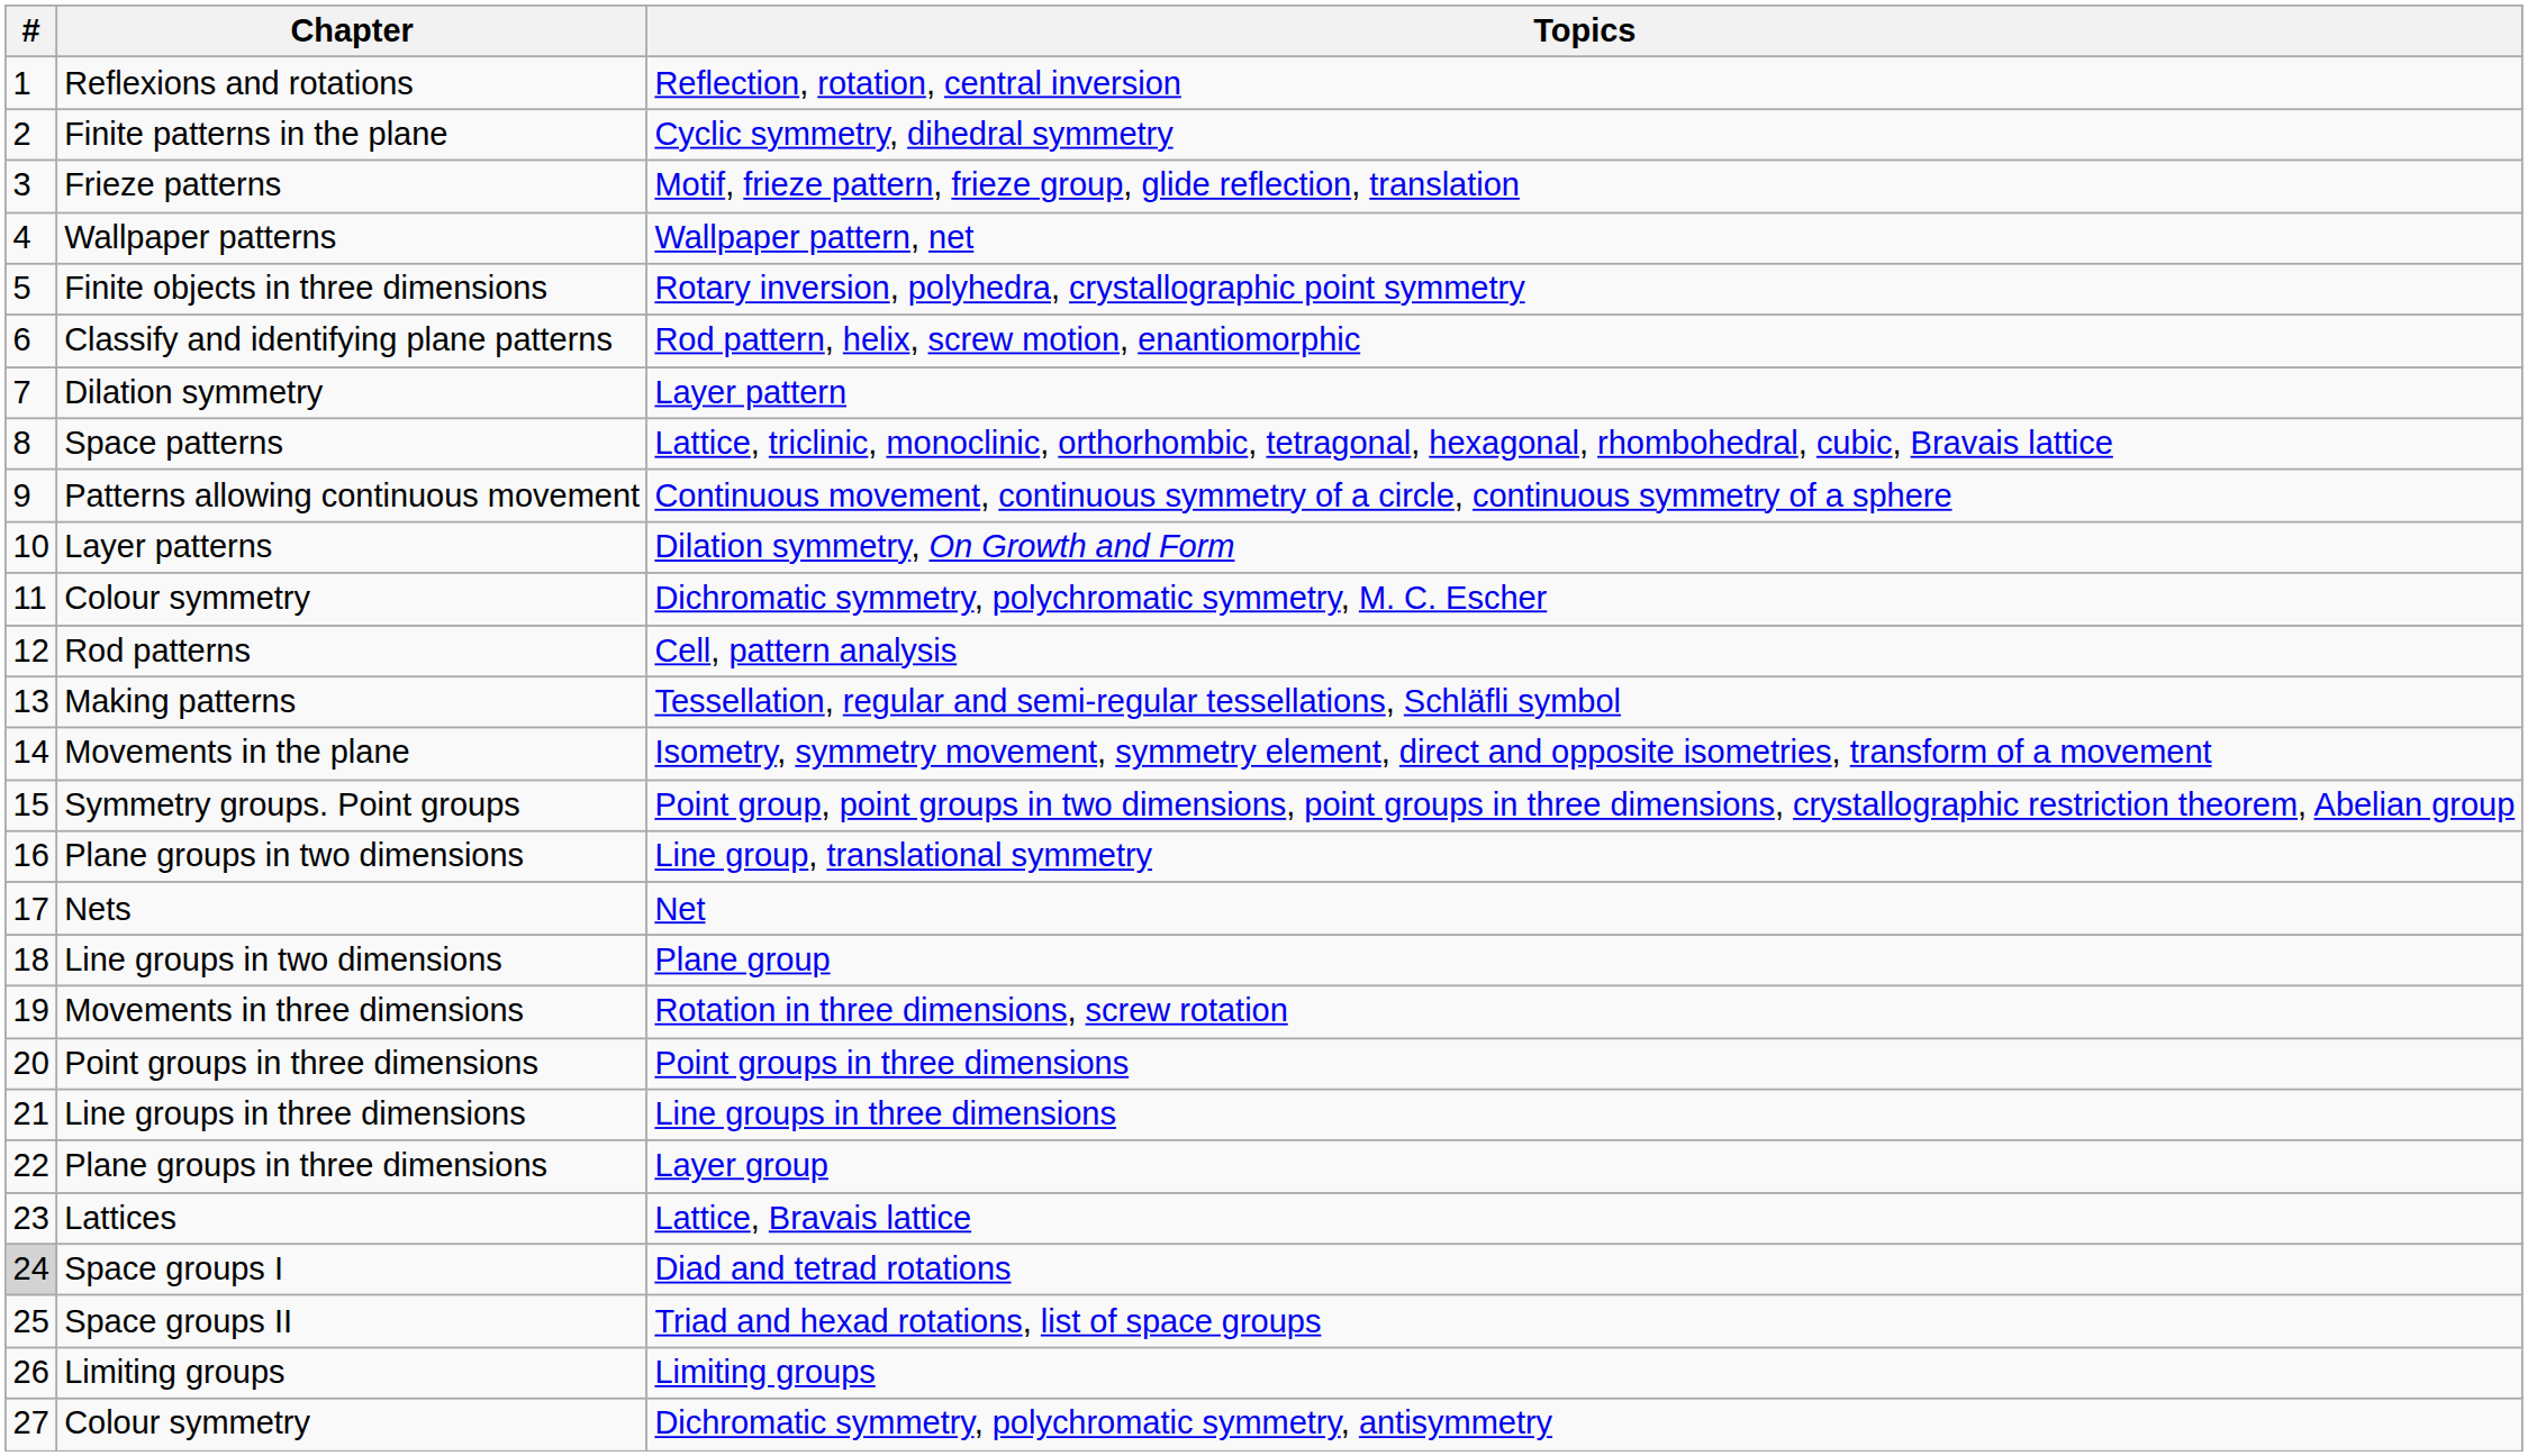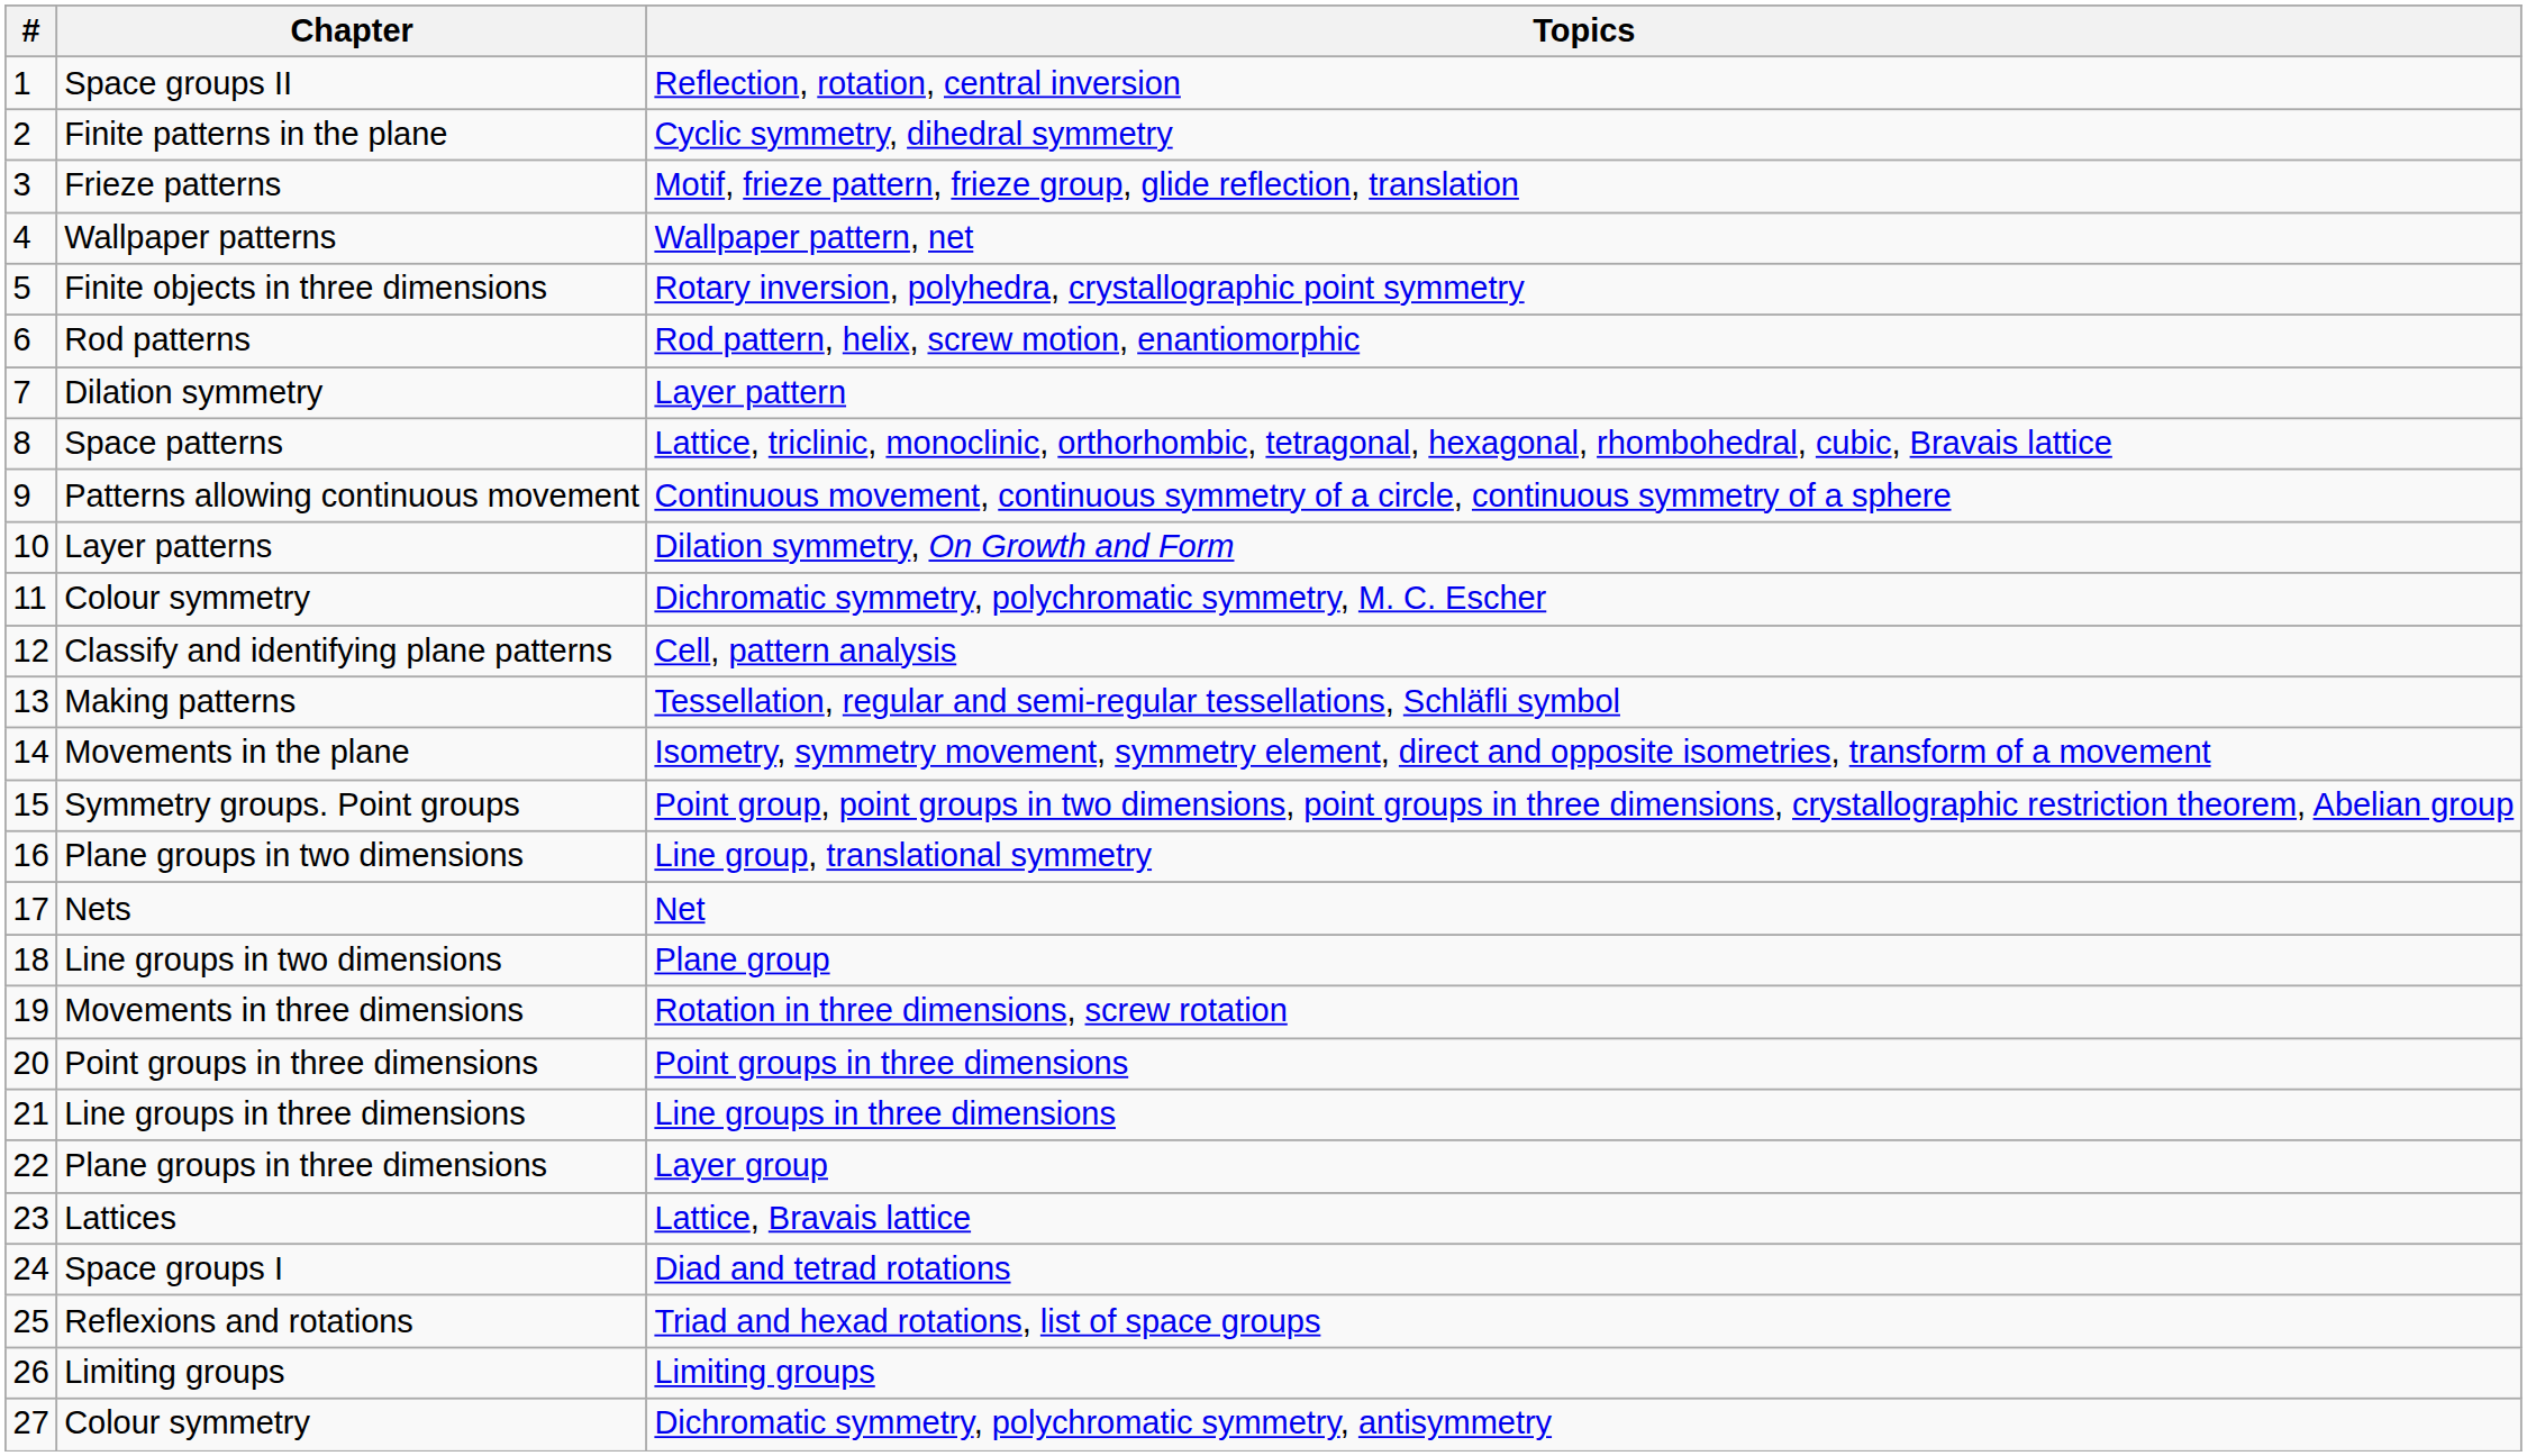 <table class="wikitable">
 <tr>
 <th>#</th>
 <th>Chapter</th>
 <th>Topics</th>
 </tr>
 <tr>
 <td>1</td>
-<td>Reflexions and rotations</td>
+<td>Space groups II</td>
 <td><a href='#'>Reflection</a>, <a href='#'>rotation</a>, <a href='#'>central inversion</a></td>
 </tr>
 <tr>
 <td>2</td>
 <td>Finite patterns in the plane</td>
 <td><a href='#'>Cyclic symmetry</a>, <a href='#'>dihedral symmetry</a></td>
 </tr>
 <tr>
 <td>3</td>
 <td>Frieze patterns</td>
 <td><a href='#'>Motif</a>, <a href='#'>frieze pattern</a>, <a href='#'>frieze group</a>, <a href='#'>glide reflection</a>, <a href='#'>translation</a></td>
 </tr>
 <tr>
 <td>4</td>
 <td>Wallpaper patterns</td>
 <td><a href='#'>Wallpaper pattern</a>, <a href='#'>net</a></td>
 </tr>
 <tr>
 <td>5</td>
 <td>Finite objects in three dimensions</td>
 <td><a href='#'>Rotary inversion</a>, <a href='#'>polyhedra</a>, <a href='#'>crystallographic point symmetry</a></td>
 </tr>
 <tr>
 <td>6</td>
-<td>Classify and identifying plane patterns</td>
+<td>Rod patterns</td>
 <td><a href='#'>Rod pattern</a>, <a href='#'>helix</a>, <a href='#'>screw motion</a>, <a href='#'>enantiomorphic</a></td>
 </tr>
 <tr>
 <td>7</td>
 <td>Dilation symmetry</td>
 <td><a href='#'>Layer pattern</a></td>
 </tr>
 <tr>
 <td>8</td>
 <td>Space patterns</td>
 <td><a href='#'>Lattice</a>, <a href='#'>triclinic</a>, <a href='#'>monoclinic</a>, <a href='#'>orthorhombic</a>, <a href='#'>tetragonal</a>, <a href='#'>hexagonal</a>, <a href='#'>rhombohedral</a>, <a href='#'>cubic</a>, <a href='#'>Bravais lattice</a></td>
 </tr>
 <tr>
 <td>9</td>
 <td>Patterns allowing continuous movement</td>
 <td><a href='#'>Continuous movement</a>, <a href='#'>continuous symmetry of a circle</a>, <a href='#'>continuous symmetry of a sphere</a></td>
 </tr>
 <tr>
 <td>10</td>
 <td>Layer patterns</td>
 <td><a href='#'>Dilation symmetry</a>, <em><a href='#'>On Growth and Form</a></em></td>
 </tr>
 <tr>
 <td>11</td>
 <td>Colour symmetry</td>
 <td><a href='#'>Dichromatic symmetry</a>, <a href='#'>polychromatic symmetry</a>, <a href='#'>M. C. Escher</a></td>
 </tr>
 <tr>
 <td>12</td>
-<td>Rod patterns</td>
+<td>Classify and identifying plane patterns</td>
 <td><a href='#'>Cell</a>, <a href='#'>pattern analysis</a></td>
 </tr>
 <tr>
 <td>13</td>
 <td>Making patterns</td>
 <td><a href='#'>Tessellation</a>, <a href='#'> regular and semi-regular tessellations</a>, <a href='#'>Schläfli symbol</a></td>
 </tr>
 <tr>
 <td>14</td>
 <td>Movements in the plane</td>
 <td><a href='#'>Isometry</a>, <a href='#'>symmetry movement</a>, <a href='#'>symmetry element</a>, <a href='#'>direct and opposite isometries</a>, <a href='#'>transform of a movement</a></td>
 </tr>
 <tr>
 <td>15</td>
 <td>Symmetry groups. Point groups</td>
 <td><a href='#'>Point group</a>, <a href='#'>point groups in two dimensions</a>, <a href='#'>point groups in three dimensions</a>, <a href='#'>crystallographic restriction theorem</a>, <a href='#'>Abelian group</a></td>
 </tr>
 <tr>
 <td>16</td>
 <td>Plane groups in two dimensions</td>
 <td><a href='#'>Line group</a>, <a href='#'>translational symmetry</a></td>
 </tr>
 <tr>
 <td>17</td>
 <td>Nets</td>
 <td><a href='#'>Net</a></td>
 </tr>
 <tr>
 <td>18</td>
 <td>Line groups in two dimensions</td>
 <td><a href='#'>Plane group</a></td>
 </tr>
 <tr>
 <td>19</td>
 <td>Movements in three dimensions</td>
 <td><a href='#'>Rotation in three dimensions</a>, <a href='#'>screw rotation</a></td>
 </tr>
 <tr>
 <td>20</td>
 <td>Point groups in three dimensions</td>
 <td><a href='#'>Point groups in three dimensions</a></td>
 </tr>
 <tr>
 <td>21</td>
 <td>Line groups in three dimensions</td>
 <td><a href='#'>Line groups in three dimensions</a></td>
 </tr>
 <tr>
 <td>22</td>
 <td>Plane groups in three dimensions</td>
 <td><a href='#'>Layer group</a></td>
 </tr>
 <tr>
 <td>23</td>
 <td>Lattices</td>
 <td><a href='#'>Lattice</a>, <a href='#'>Bravais lattice</a></td>
 </tr>
 <tr>
-<td style="background: lightgrey;">24</td>
+<td>24</td>
 <td>Space groups I</td>
 <td><a href='#'>Diad and tetrad rotations</a></td>
 </tr>
 <tr>
 <td>25</td>
-<td>Space groups II</td>
+<td>Reflexions and rotations</td>
 <td><a href='#'>Triad and hexad rotations</a>, <a href='#'>list of space groups</a></td>
 </tr>
 <tr>
 <td>26</td>
 <td>Limiting groups</td>
 <td><a href='#'>Limiting groups</a></td>
 </tr>
 <tr>
 <td>27</td>
 <td>Colour symmetry</td>
 <td><a href='#'>Dichromatic symmetry</a>, <a href='#'>polychromatic symmetry</a>, <a href='#'>antisymmetry</a></td>
 </tr>
 </table>
